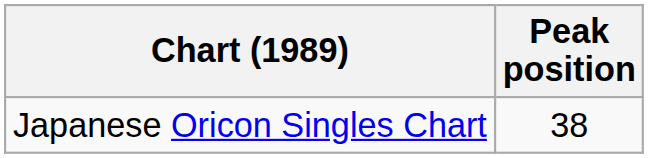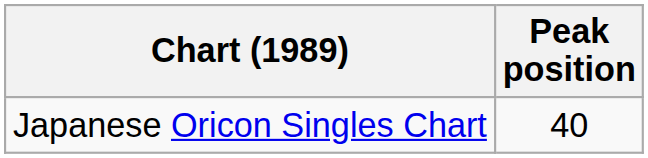 <table class="wikitable">
 <tr>
 <th>Chart (1989)</th>
 <th>Peak<br>position</th>
 </tr>
 <tr>
 <td>Japanese <a href='#'>Oricon Singles Chart</a></td>
-<td align="center">38</td>
+<td align="center">40</td>
 </tr>
 </table>
